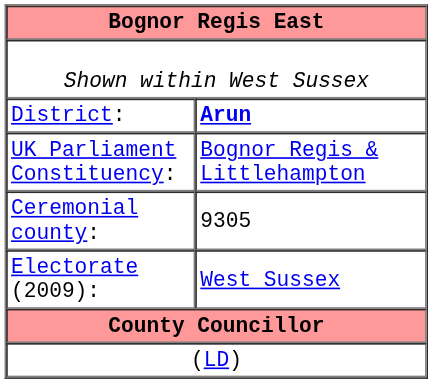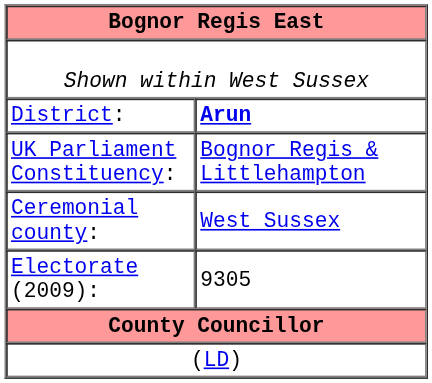 <table class="vcard" border=1 cellpadding=2 cellspacing=0 align=right width=260 style=margin-left:0.5em;>
 <tr>
 <th class="fn org" colspan=2 align=center bgcolor="#ff9999"><strong>Bognor Regis East</strong></th>
 </tr>
 <tr>
 <td colspan=2 align=center><br><em>Shown within West Sussex</em></td>
 </tr>
 <tr class="note">
 <td width="45%"><a href='#'>District</a>:</td>
 <td><strong><a href='#'>Arun</a></strong></td>
 </tr>
 <tr class="note">
 <td><a href='#'>UK Parliament Constituency</a>:</td>
 <td><a href='#'>Bognor Regis & Littlehampton</a></td>
 </tr>
 <tr class="note">
 <td><a href='#'>Ceremonial county</a>:</td>
-<td>9305</td>
+<td><a href='#'>West Sussex</a></td>
 </tr>
 <tr class="note">
 <td><a href='#'>Electorate</a> (2009):</td>
-<td><a href='#'>West Sussex</a></td>
+<td>9305</td>
 </tr>
 <tr>
 <th colspan=2 align=center bgcolor="#ff9999">County Councillor</th>
 </tr>
 <tr>
 <td colspan=2 align=center> (<a href='#'>LD</a>)</td>
 </tr>
 </table>
